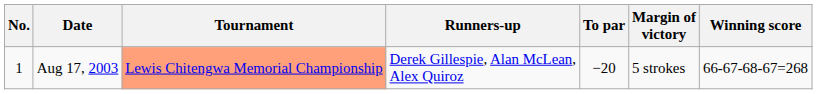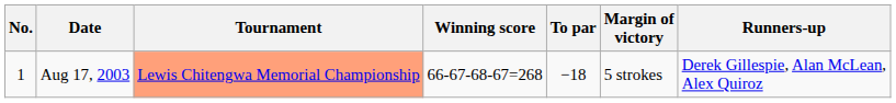 <table class="wikitable" style="font-size:95%;">
 <tr>
 <th>No.</th>
 <th>Date</th>
 <th>Tournament</th>
-<th>Runners-up</th>
+<th>Winning score</th>
 <th>To par</th>
 <th>Margin of<br>victory</th>
-<th>Winning score</th>
+<th>Runners-up</th>
 </tr>
 <tr>
 <td align=center>1</td>
 <td align=right>Aug 17, <a href='#'>2003</a></td>
 <td style="background: lightsalmon;"><a href='#'>Lewis Chitengwa Memorial Championship</a></td>
+<td align=right>66-67-68-67=268</td>
+<td align=center>−18</td>
+<td>5 strokes</td>
 <td> <a href='#'>Derek Gillespie</a>,  <a href='#'>Alan McLean</a>,<br> <a href='#'>Alex Quiroz</a></td>
-<td align=center>−20</td>
-<td>5 strokes</td>
-<td align=right>66-67-68-67=268</td>
 </tr>
 </table>
